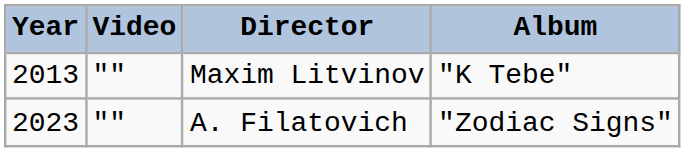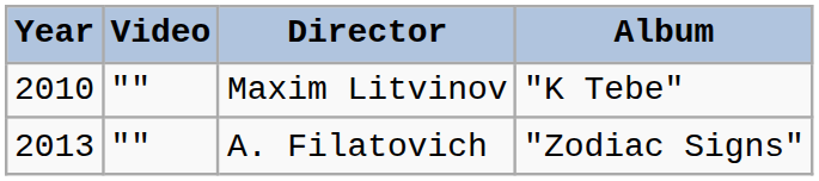 <table class="wikitable" style="font-size:90%;">
 <tr>
 <th style="background:#B0C4DE;">Year</th>
 <th style="background:#B0C4DE;">Video</th>
 <th style="background:#B0C4DE;">Director</th>
 <th style="background:#B0C4DE;">Album</th>
 </tr>
 <tr>
-<td>2013</td>
+<td>2010</td>
 <td>""</td>
 <td>Maxim Litvinov</td>
 <td>"K Tebe"</td>
 </tr>
 <tr>
-<td>2023</td>
+<td>2013</td>
 <td>""</td>
 <td>A. Filatovich</td>
 <td>"Zodiac Signs"</td>
 </tr>
 </table>
